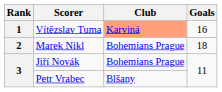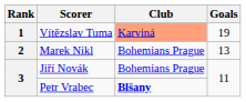 <table class="wikitable" style="text-align:center">
 <tr>
 <th>Rank</th>
 <th>Scorer</th>
 <th>Club</th>
 <th>Goals</th>
 </tr>
 <tr>
 <th>1</th>
 <td align="left"> <a href='#'>Vítězslav Tuma</a></td>
 <td align="left" style="background: lightsalmon;"><a href='#'>Karviná</a></td>
-<td>16</td>
+<td>19</td>
 </tr>
 <tr>
 <th>2</th>
 <td align="left"> <a href='#'>Marek Nikl</a></td>
 <td align="left"><a href='#'>Bohemians Prague</a></td>
-<td>18</td>
+<td>13</td>
 </tr>
 <tr>
 <th rowspan="2">3</th>
 <td align="left"> <a href='#'>Jiří Novák</a></td>
 <td align="left"><a href='#'>Bohemians Prague</a></td>
 <td rowspan="2">11</td>
 </tr>
 <tr>
 <td align="left"> <a href='#'>Petr Vrabec</a></td>
-<td align="left"><a href='#'>Blšany</a></td>
+<td align="left"><strong><a href='#'>Blšany</a></strong></td>
 </tr>
 </table>
